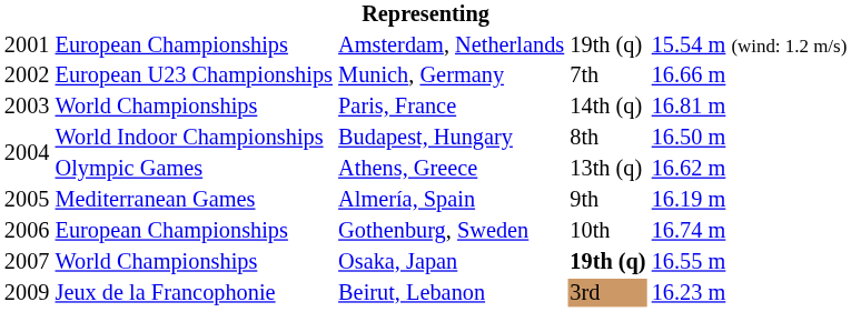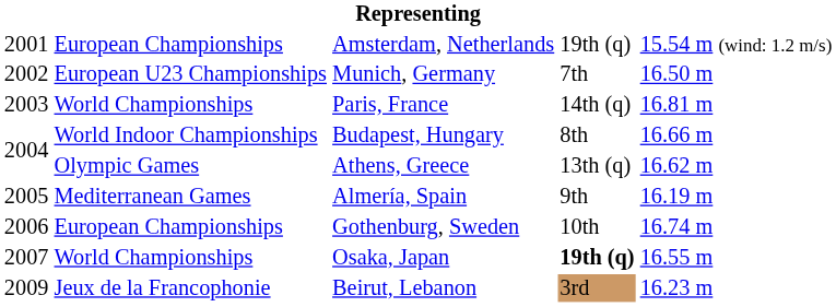 <table>
 <tr>
 <th colspan="6">Representing </th>
 </tr>
 <tr>
 <td>2001</td>
 <td><a href='#'>European Championships</a></td>
 <td><a href='#'>Amsterdam</a>, <a href='#'>Netherlands</a></td>
 <td>19th (q)</td>
 <td><a href='#'>15.54 m</a> <small>(wind: 1.2 m/s)</small></td>
 </tr>
 <tr>
 <td>2002</td>
 <td><a href='#'>European U23 Championships</a></td>
 <td><a href='#'>Munich</a>, <a href='#'>Germany</a></td>
 <td>7th</td>
-<td><a href='#'>16.66 m</a></td>
+<td><a href='#'>16.50 m</a></td>
 </tr>
 <tr>
 <td>2003</td>
 <td><a href='#'>World Championships</a></td>
 <td><a href='#'>Paris, France</a></td>
 <td>14th (q)</td>
 <td><a href='#'>16.81 m</a></td>
 </tr>
 <tr>
 <td rowspan=2>2004</td>
 <td><a href='#'>World Indoor Championships</a></td>
 <td><a href='#'>Budapest, Hungary</a></td>
 <td>8th</td>
-<td><a href='#'>16.50 m</a></td>
+<td><a href='#'>16.66 m</a></td>
 </tr>
 <tr>
 <td><a href='#'>Olympic Games</a></td>
 <td><a href='#'>Athens, Greece</a></td>
 <td>13th (q)</td>
 <td><a href='#'>16.62 m</a></td>
 </tr>
 <tr>
 <td>2005</td>
 <td><a href='#'>Mediterranean Games</a></td>
 <td><a href='#'>Almería, Spain</a></td>
 <td>9th</td>
 <td><a href='#'>16.19 m</a></td>
 </tr>
 <tr>
 <td>2006</td>
 <td><a href='#'>European Championships</a></td>
 <td><a href='#'>Gothenburg</a>, <a href='#'>Sweden</a></td>
 <td>10th</td>
 <td><a href='#'>16.74 m</a></td>
 </tr>
 <tr>
 <td>2007</td>
 <td><a href='#'>World Championships</a></td>
 <td><a href='#'>Osaka, Japan</a></td>
 <td><strong>19th (q)</strong></td>
 <td><a href='#'>16.55 m</a></td>
 </tr>
 <tr>
 <td>2009</td>
 <td><a href='#'>Jeux de la Francophonie</a></td>
 <td><a href='#'>Beirut, Lebanon</a></td>
 <td bgcolor=cc9966>3rd</td>
 <td><a href='#'>16.23 m</a></td>
 </tr>
 </table>
